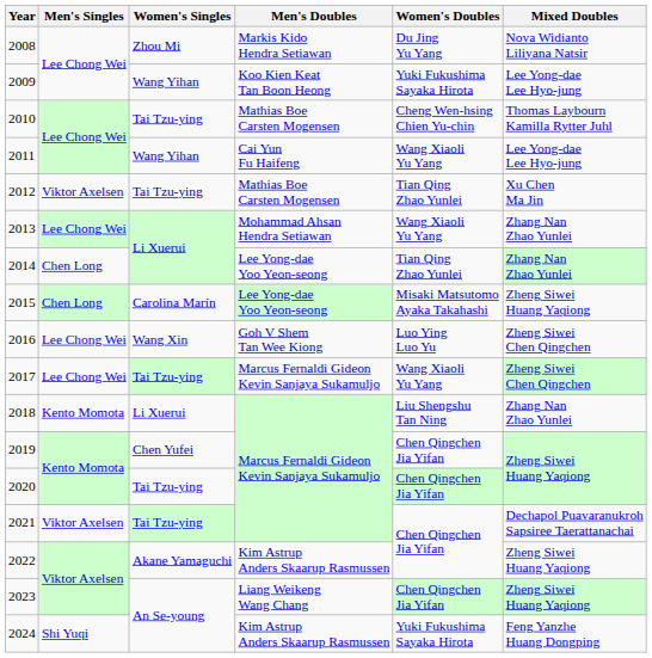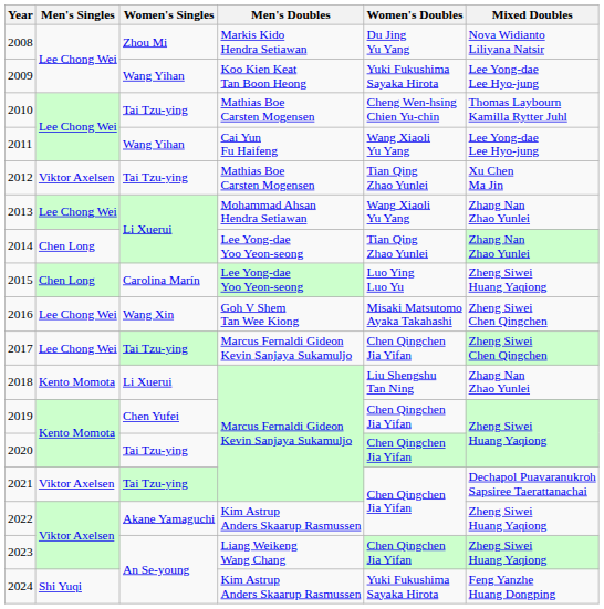 <table class="wikitable">
 <tr>
 <th>Year</th>
 <th>Men's Singles</th>
 <th>Women's Singles</th>
 <th>Men's Doubles</th>
 <th>Women's Doubles</th>
 <th>Mixed Doubles</th>
 </tr>
 <tr>
 <td>2008</td>
 <td rowspan="2"> <a href='#'>Lee Chong Wei</a></td>
 <td> <a href='#'>Zhou Mi</a></td>
 <td> <a href='#'>Markis Kido</a><br> <a href='#'>Hendra Setiawan</a></td>
 <td> <a href='#'>Du Jing</a><br> <a href='#'>Yu Yang</a></td>
 <td> <a href='#'>Nova Widianto</a><br> <a href='#'>Liliyana Natsir</a></td>
 </tr>
 <tr>
 <td>2009</td>
 <td> <a href='#'>Wang Yihan</a></td>
 <td> <a href='#'>Koo Kien Keat</a><br> <a href='#'>Tan Boon Heong</a></td>
 <td> <a href='#'>Yuki Fukushima</a><br> <a href='#'>Sayaka Hirota</a></td>
 <td> <a href='#'>Lee Yong-dae</a><br> <a href='#'>Lee Hyo-jung</a></td>
 </tr>
 <tr>
 <td>2010</td>
 <td bgcolor="#CCFFCC" rowspan="2"> <a href='#'>Lee Chong Wei</a></td>
 <td> <a href='#'>Tai Tzu-ying</a></td>
 <td> <a href='#'>Mathias Boe</a><br> <a href='#'>Carsten Mogensen</a></td>
 <td> <a href='#'>Cheng Wen-hsing</a><br> <a href='#'>Chien Yu-chin</a></td>
 <td> <a href='#'>Thomas Laybourn</a><br> <a href='#'>Kamilla Rytter Juhl</a></td>
 </tr>
 <tr>
 <td>2011</td>
 <td> <a href='#'>Wang Yihan</a></td>
 <td> <a href='#'>Cai Yun</a><br> <a href='#'>Fu Haifeng</a></td>
 <td> <a href='#'>Wang Xiaoli</a><br> <a href='#'>Yu Yang</a></td>
 <td> <a href='#'>Lee Yong-dae</a><br> <a href='#'>Lee Hyo-jung</a></td>
 </tr>
 <tr>
 <td>2012</td>
 <td> <a href='#'>Viktor Axelsen</a></td>
 <td> <a href='#'>Tai Tzu-ying</a></td>
 <td> <a href='#'>Mathias Boe</a><br> <a href='#'>Carsten Mogensen</a></td>
 <td> <a href='#'>Tian Qing</a><br> <a href='#'>Zhao Yunlei</a></td>
 <td> <a href='#'>Xu Chen</a><br> <a href='#'>Ma Jin</a></td>
 </tr>
 <tr>
 <td>2013</td>
 <td bgcolor="#CCFFCC"> <a href='#'>Lee Chong Wei</a></td>
 <td bgcolor="#CCFFCC" rowspan="2"> <a href='#'>Li Xuerui</a></td>
 <td> <a href='#'>Mohammad Ahsan</a> <br> <a href='#'>Hendra Setiawan</a></td>
 <td> <a href='#'>Wang Xiaoli</a><br> <a href='#'>Yu Yang</a></td>
 <td> <a href='#'>Zhang Nan</a><br> <a href='#'>Zhao Yunlei</a></td>
 </tr>
 <tr>
 <td>2014</td>
 <td> <a href='#'>Chen Long</a></td>
 <td> <a href='#'>Lee Yong-dae</a><br> <a href='#'>Yoo Yeon-seong</a></td>
 <td> <a href='#'>Tian Qing</a><br> <a href='#'>Zhao Yunlei</a></td>
 <td bgcolor="#CCFFCC"> <a href='#'>Zhang Nan</a><br> <a href='#'>Zhao Yunlei</a></td>
 </tr>
 <tr>
 <td>2015</td>
 <td bgcolor="#CCFFCC"> <a href='#'>Chen Long</a></td>
 <td> <a href='#'>Carolina Marín</a></td>
 <td bgcolor="#CCFFCC"> <a href='#'>Lee Yong-dae</a><br> <a href='#'>Yoo Yeon-seong</a></td>
-<td> <a href='#'>Misaki Matsutomo</a><br> <a href='#'>Ayaka Takahashi</a></td>
+<td> <a href='#'>Luo Ying</a><br> <a href='#'>Luo Yu</a></td>
 <td> <a href='#'>Zheng Siwei</a><br> <a href='#'>Huang Yaqiong</a></td>
 </tr>
 <tr>
 <td>2016</td>
 <td> <a href='#'>Lee Chong Wei</a></td>
 <td> <a href='#'>Wang Xin</a></td>
 <td> <a href='#'>Goh V Shem</a><br> <a href='#'>Tan Wee Kiong</a></td>
-<td> <a href='#'>Luo Ying</a><br> <a href='#'>Luo Yu</a></td>
+<td> <a href='#'>Misaki Matsutomo</a><br> <a href='#'>Ayaka Takahashi</a></td>
 <td> <a href='#'>Zheng Siwei</a><br> <a href='#'>Chen Qingchen</a></td>
 </tr>
 <tr>
 <td>2017</td>
 <td> <a href='#'>Lee Chong Wei</a></td>
 <td bgcolor="#CCFFCC"> <a href='#'>Tai Tzu-ying</a></td>
 <td> <a href='#'>Marcus Fernaldi Gideon</a><br> <a href='#'>Kevin Sanjaya Sukamuljo</a></td>
-<td> <a href='#'>Wang Xiaoli</a><br> <a href='#'>Yu Yang</a></td>
+<td> <a href='#'>Chen Qingchen</a><br> <a href='#'>Jia Yifan</a></td>
 <td bgcolor="#CCFFCC"> <a href='#'>Zheng Siwei</a><br> <a href='#'>Chen Qingchen</a></td>
 </tr>
 <tr>
 <td>2018</td>
 <td> <a href='#'>Kento Momota</a></td>
 <td> <a href='#'>Li Xuerui</a></td>
 <td bgcolor="#CCFFCC" rowspan="4"> <a href='#'>Marcus Fernaldi Gideon</a><br> <a href='#'>Kevin Sanjaya Sukamuljo</a></td>
 <td> <a href='#'>Liu Shengshu</a> <br> <a href='#'>Tan Ning</a></td>
 <td> <a href='#'>Zhang Nan</a><br> <a href='#'>Zhao Yunlei</a></td>
 </tr>
 <tr>
 <td>2019</td>
 <td bgcolor="#CCFFCC" rowspan="2"> <a href='#'>Kento Momota</a></td>
 <td> <a href='#'>Chen Yufei</a></td>
 <td> <a href='#'>Chen Qingchen</a><br> <a href='#'>Jia Yifan</a></td>
 <td rowspan="2" bgcolor="#CCFFCC"> <a href='#'>Zheng Siwei</a><br> <a href='#'>Huang Yaqiong</a></td>
 </tr>
 <tr>
 <td>2020</td>
 <td> <a href='#'>Tai Tzu-ying</a></td>
 <td bgcolor="#CCFFCC"> <a href='#'>Chen Qingchen</a><br> <a href='#'>Jia Yifan</a></td>
 </tr>
 <tr>
 <td>2021</td>
 <td> <a href='#'>Viktor Axelsen</a></td>
 <td bgcolor="#CCFFCC"> <a href='#'>Tai Tzu-ying</a></td>
 <td rowspan="2"> <a href='#'>Chen Qingchen</a><br> <a href='#'>Jia Yifan</a></td>
 <td> <a href='#'>Dechapol Puavaranukroh</a><br> <a href='#'>Sapsiree Taerattanachai</a></td>
 </tr>
 <tr>
 <td>2022</td>
 <td rowspan="2" bgcolor="#CCFFCC"> <a href='#'>Viktor Axelsen</a></td>
 <td> <a href='#'>Akane Yamaguchi</a></td>
 <td> <a href='#'>Kim Astrup</a> <br> <a href='#'>Anders Skaarup Rasmussen</a></td>
 <td> <a href='#'>Zheng Siwei</a><br> <a href='#'>Huang Yaqiong</a></td>
 </tr>
 <tr>
 <td>2023</td>
 <td rowspan="2"> <a href='#'>An Se-young</a></td>
 <td> <a href='#'>Liang Weikeng</a><br> <a href='#'>Wang Chang</a></td>
 <td bgcolor="#CCFFCC"> <a href='#'>Chen Qingchen</a><br> <a href='#'>Jia Yifan</a></td>
 <td bgcolor="#CCFFCC"> <a href='#'>Zheng Siwei</a><br> <a href='#'>Huang Yaqiong</a></td>
 </tr>
 <tr>
 <td>2024</td>
 <td> <a href='#'>Shi Yuqi</a></td>
 <td> <a href='#'>Kim Astrup</a> <br> <a href='#'>Anders Skaarup Rasmussen</a></td>
 <td> <a href='#'>Yuki Fukushima</a><br> <a href='#'>Sayaka Hirota</a></td>
 <td> <a href='#'>Feng Yanzhe</a> <br> <a href='#'>Huang Dongping</a></td>
 </tr>
 </table>
